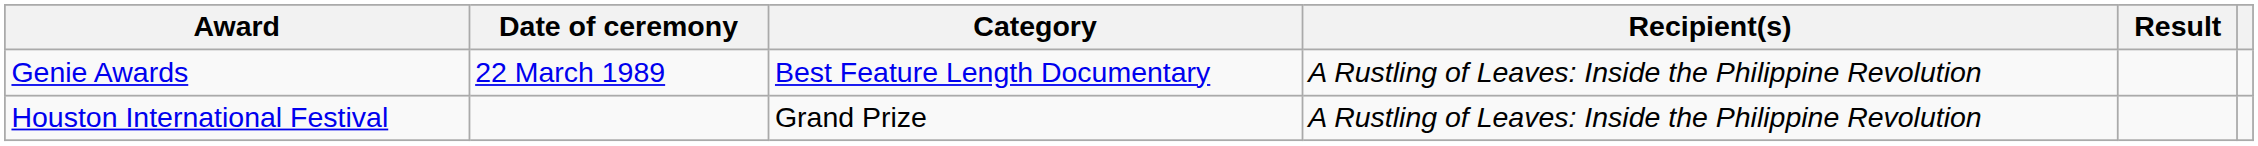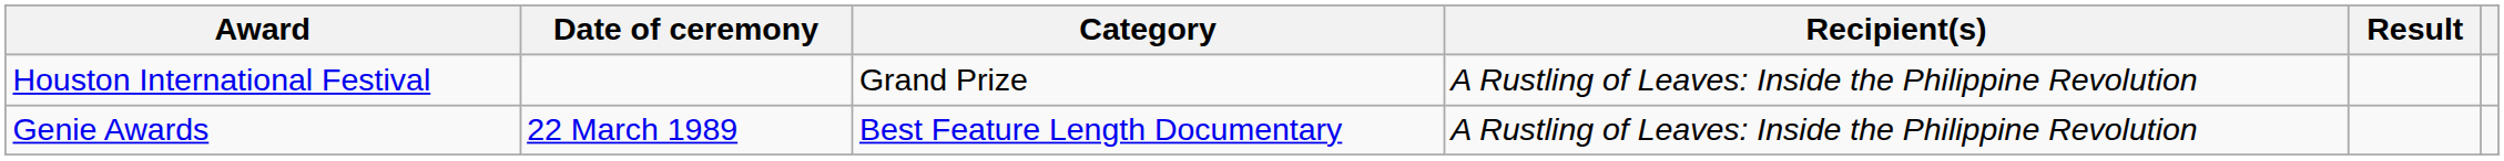 <table class="wikitable sortable plainrowheaders" style="width: 100%;">
 <tr>
 <th scope="col">Award</th>
 <th scope="col">Date of ceremony</th>
 <th scope="col">Category</th>
 <th scope="col">Recipient(s)</th>
 <th scope="col">Result</th>
 <th scope="col" class="unsortable"></th>
 </tr>
 <tr>
+<td><a href='#'>Houston International Festival</a></td>
+<td></td>
+<td>Grand Prize</td>
+<td><em>A Rustling of Leaves: Inside the Philippine Revolution</em></td>
+<td></td>
+<td></td>
+</tr>
+<tr>
 <td><a href='#'>Genie Awards</a></td>
 <td><a href='#'>22 March 1989</a></td>
 <td><a href='#'>Best Feature Length Documentary</a></td>
 <td><em>A Rustling of Leaves: Inside the Philippine Revolution</em></td>
 <td></td>
 <td></td>
 </tr>
-<tr>
-<td><a href='#'>Houston International Festival</a></td>
-<td></td>
-<td>Grand Prize</td>
-<td><em>A Rustling of Leaves: Inside the Philippine Revolution</em></td>
-<td></td>
-<td></td>
-</tr>
 </table>
